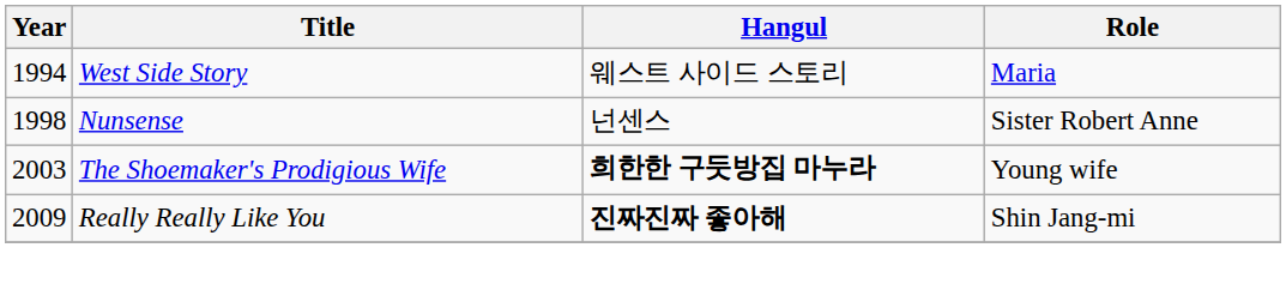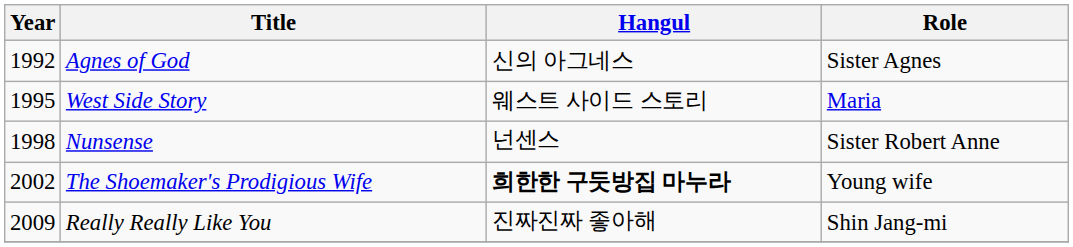 <table class="wikitable" style="width:750px">
 <tr>
 <th width=10>Year</th>
 <th>Title</th>
 <th><a href='#'>Hangul</a></th>
 <th>Role</th>
 </tr>
 <tr>
-<td>1994</td>
+<td>1992</td>
+<td><em><a href='#'>Agnes of God</a></em></td>
+<td>신의 아그네스</td>
+<td>Sister Agnes</td>
+</tr>
+<tr>
+<td>1995</td>
 <td><em><a href='#'>West Side Story</a></em></td>
 <td>웨스트 사이드 스토리</td>
 <td><a href='#'>Maria</a></td>
 </tr>
 <tr>
 <td>1998</td>
 <td><em><a href='#'>Nunsense</a></em></td>
 <td>넌센스</td>
 <td>Sister Robert Anne</td>
 </tr>
 <tr>
-<td>2003</td>
+<td>2002</td>
 <td><em><a href='#'>The Shoemaker's Prodigious Wife</a></em></td>
 <td><strong>희한한 구둣방집 마누라</strong></td>
 <td>Young wife</td>
 </tr>
 <tr>
 <td>2009</td>
 <td><em>Really Really Like You</em></td>
-<td><strong>진짜진짜 좋아해</strong></td>
+<td>진짜진짜 좋아해</td>
 <td>Shin Jang-mi</td>
 </tr>
 <tr>
 </tr>
 </table>
